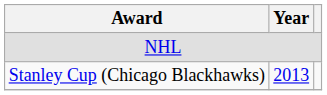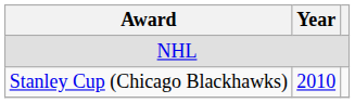 <table class="wikitable">
 <tr>
 <th>Award</th>
 <th>Year</th>
 <th></th>
 </tr>
 <tr ALIGN="center" bgcolor="#e0e0e0">
 <td colspan="3"><a href='#'>NHL</a></td>
 </tr>
 <tr>
 <td><a href='#'>Stanley Cup</a> (Chicago Blackhawks)</td>
-<td><a href='#'>2013</a></td>
+<td><a href='#'>2010</a></td>
 <td></td>
 </tr>
 <tr>
 </tr>
 </table>
